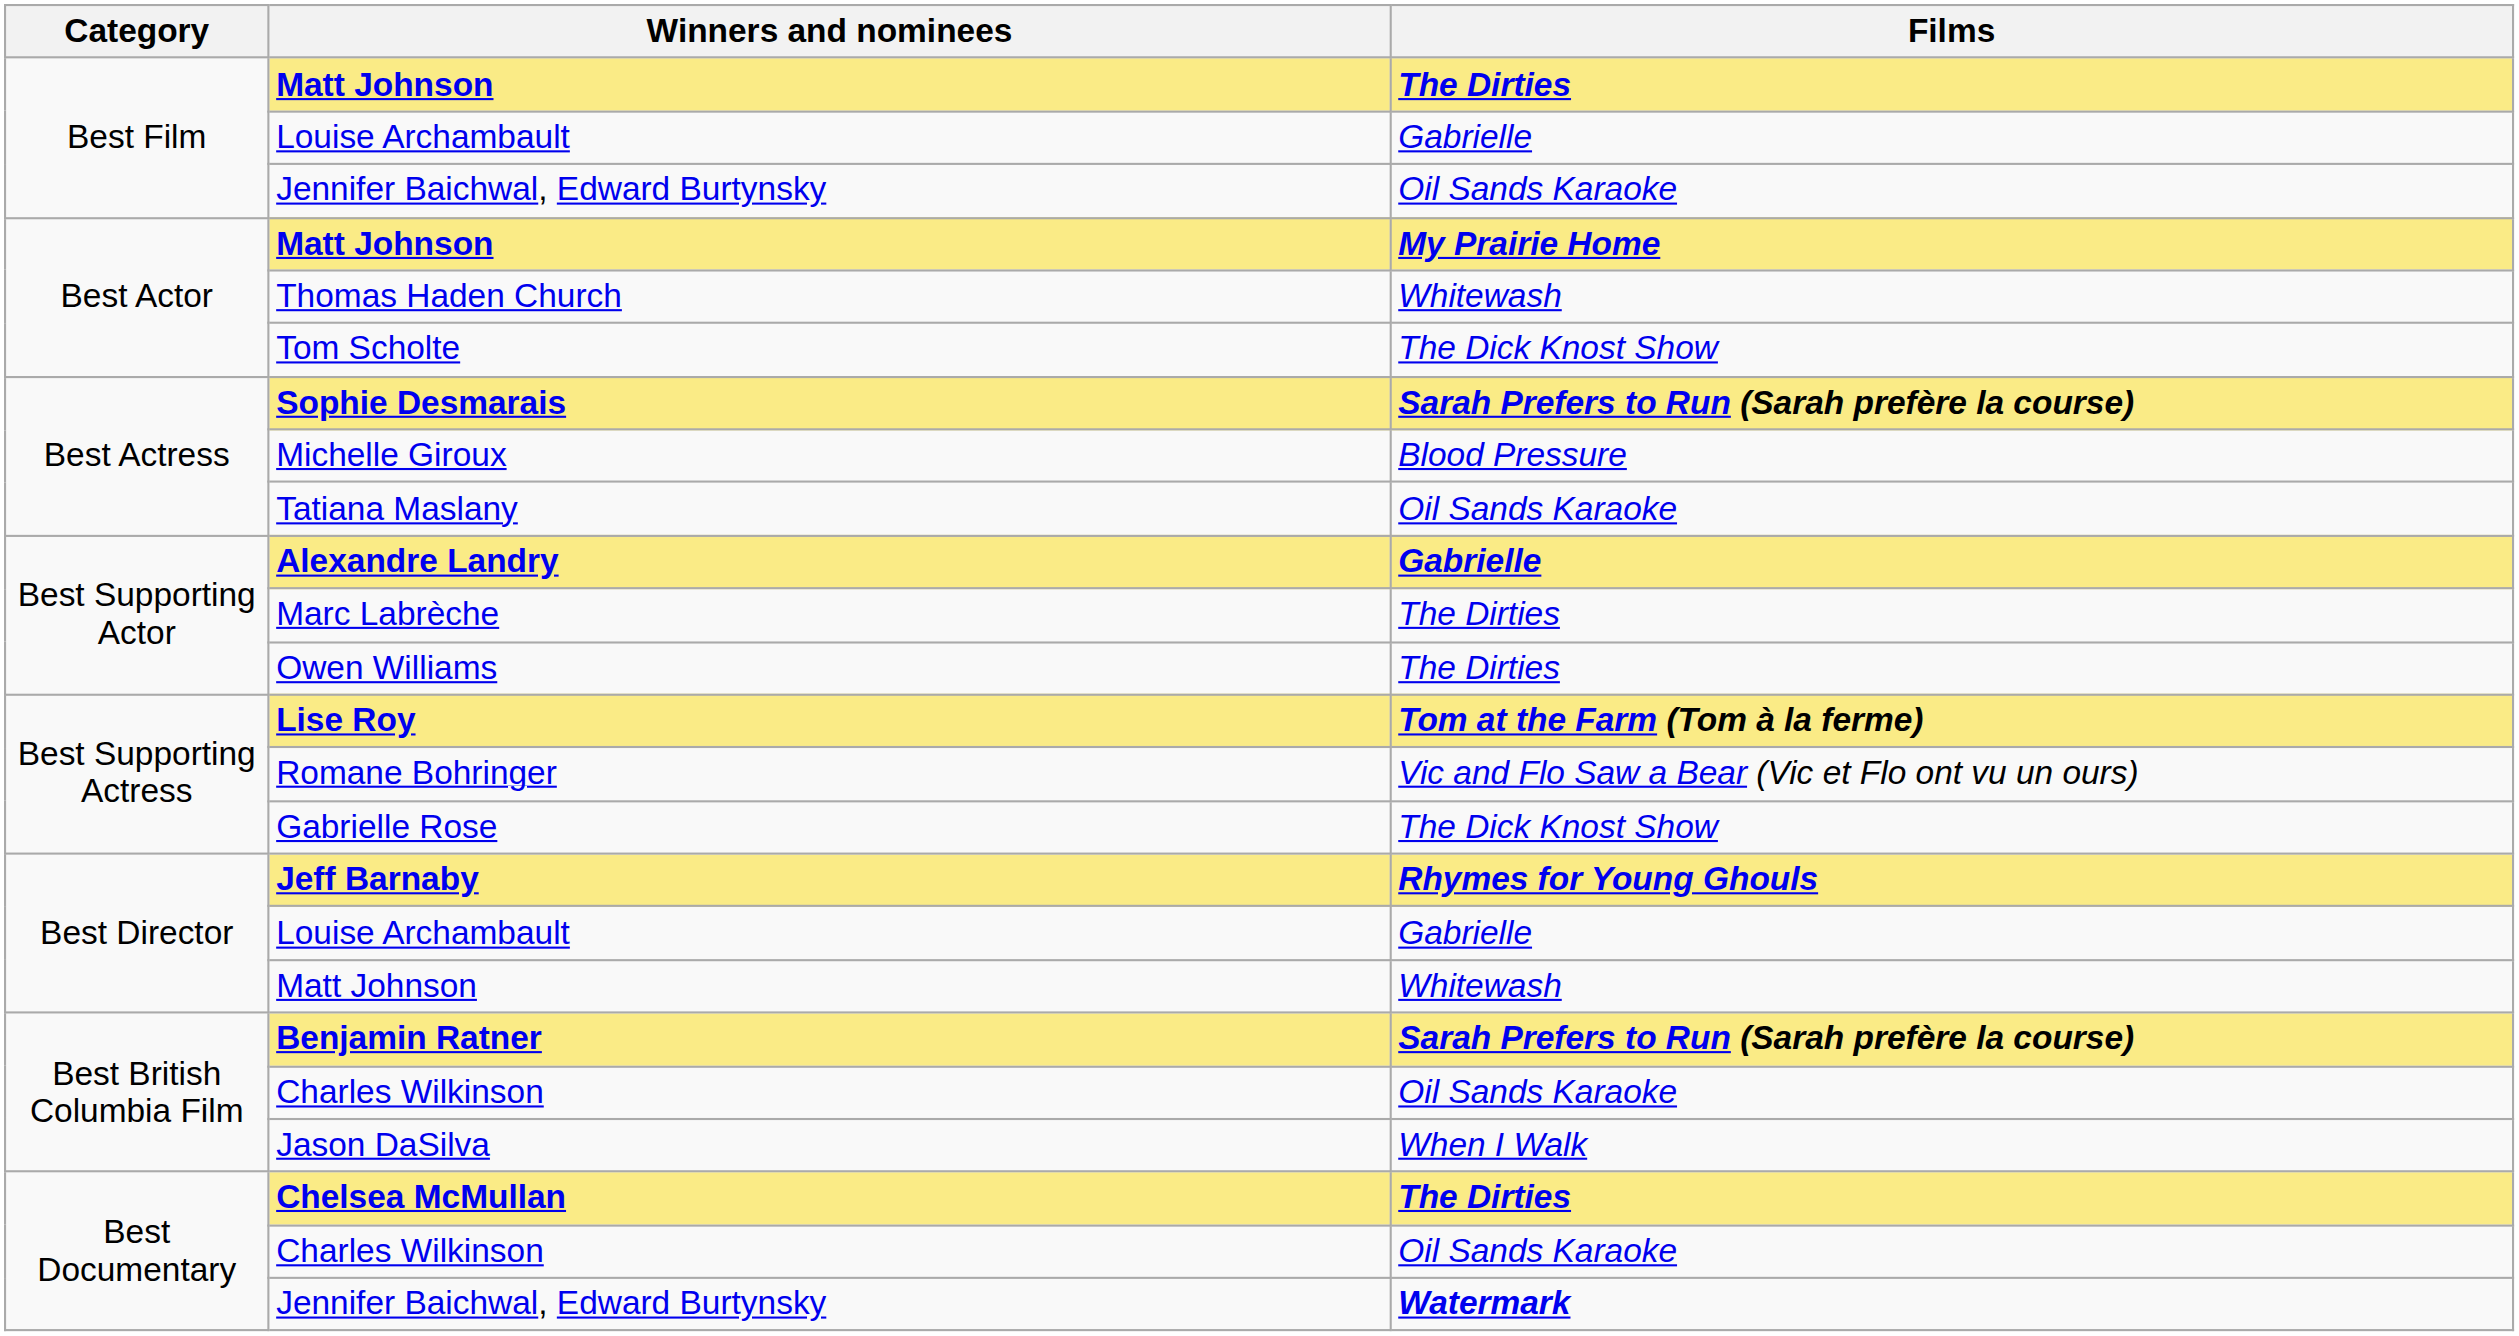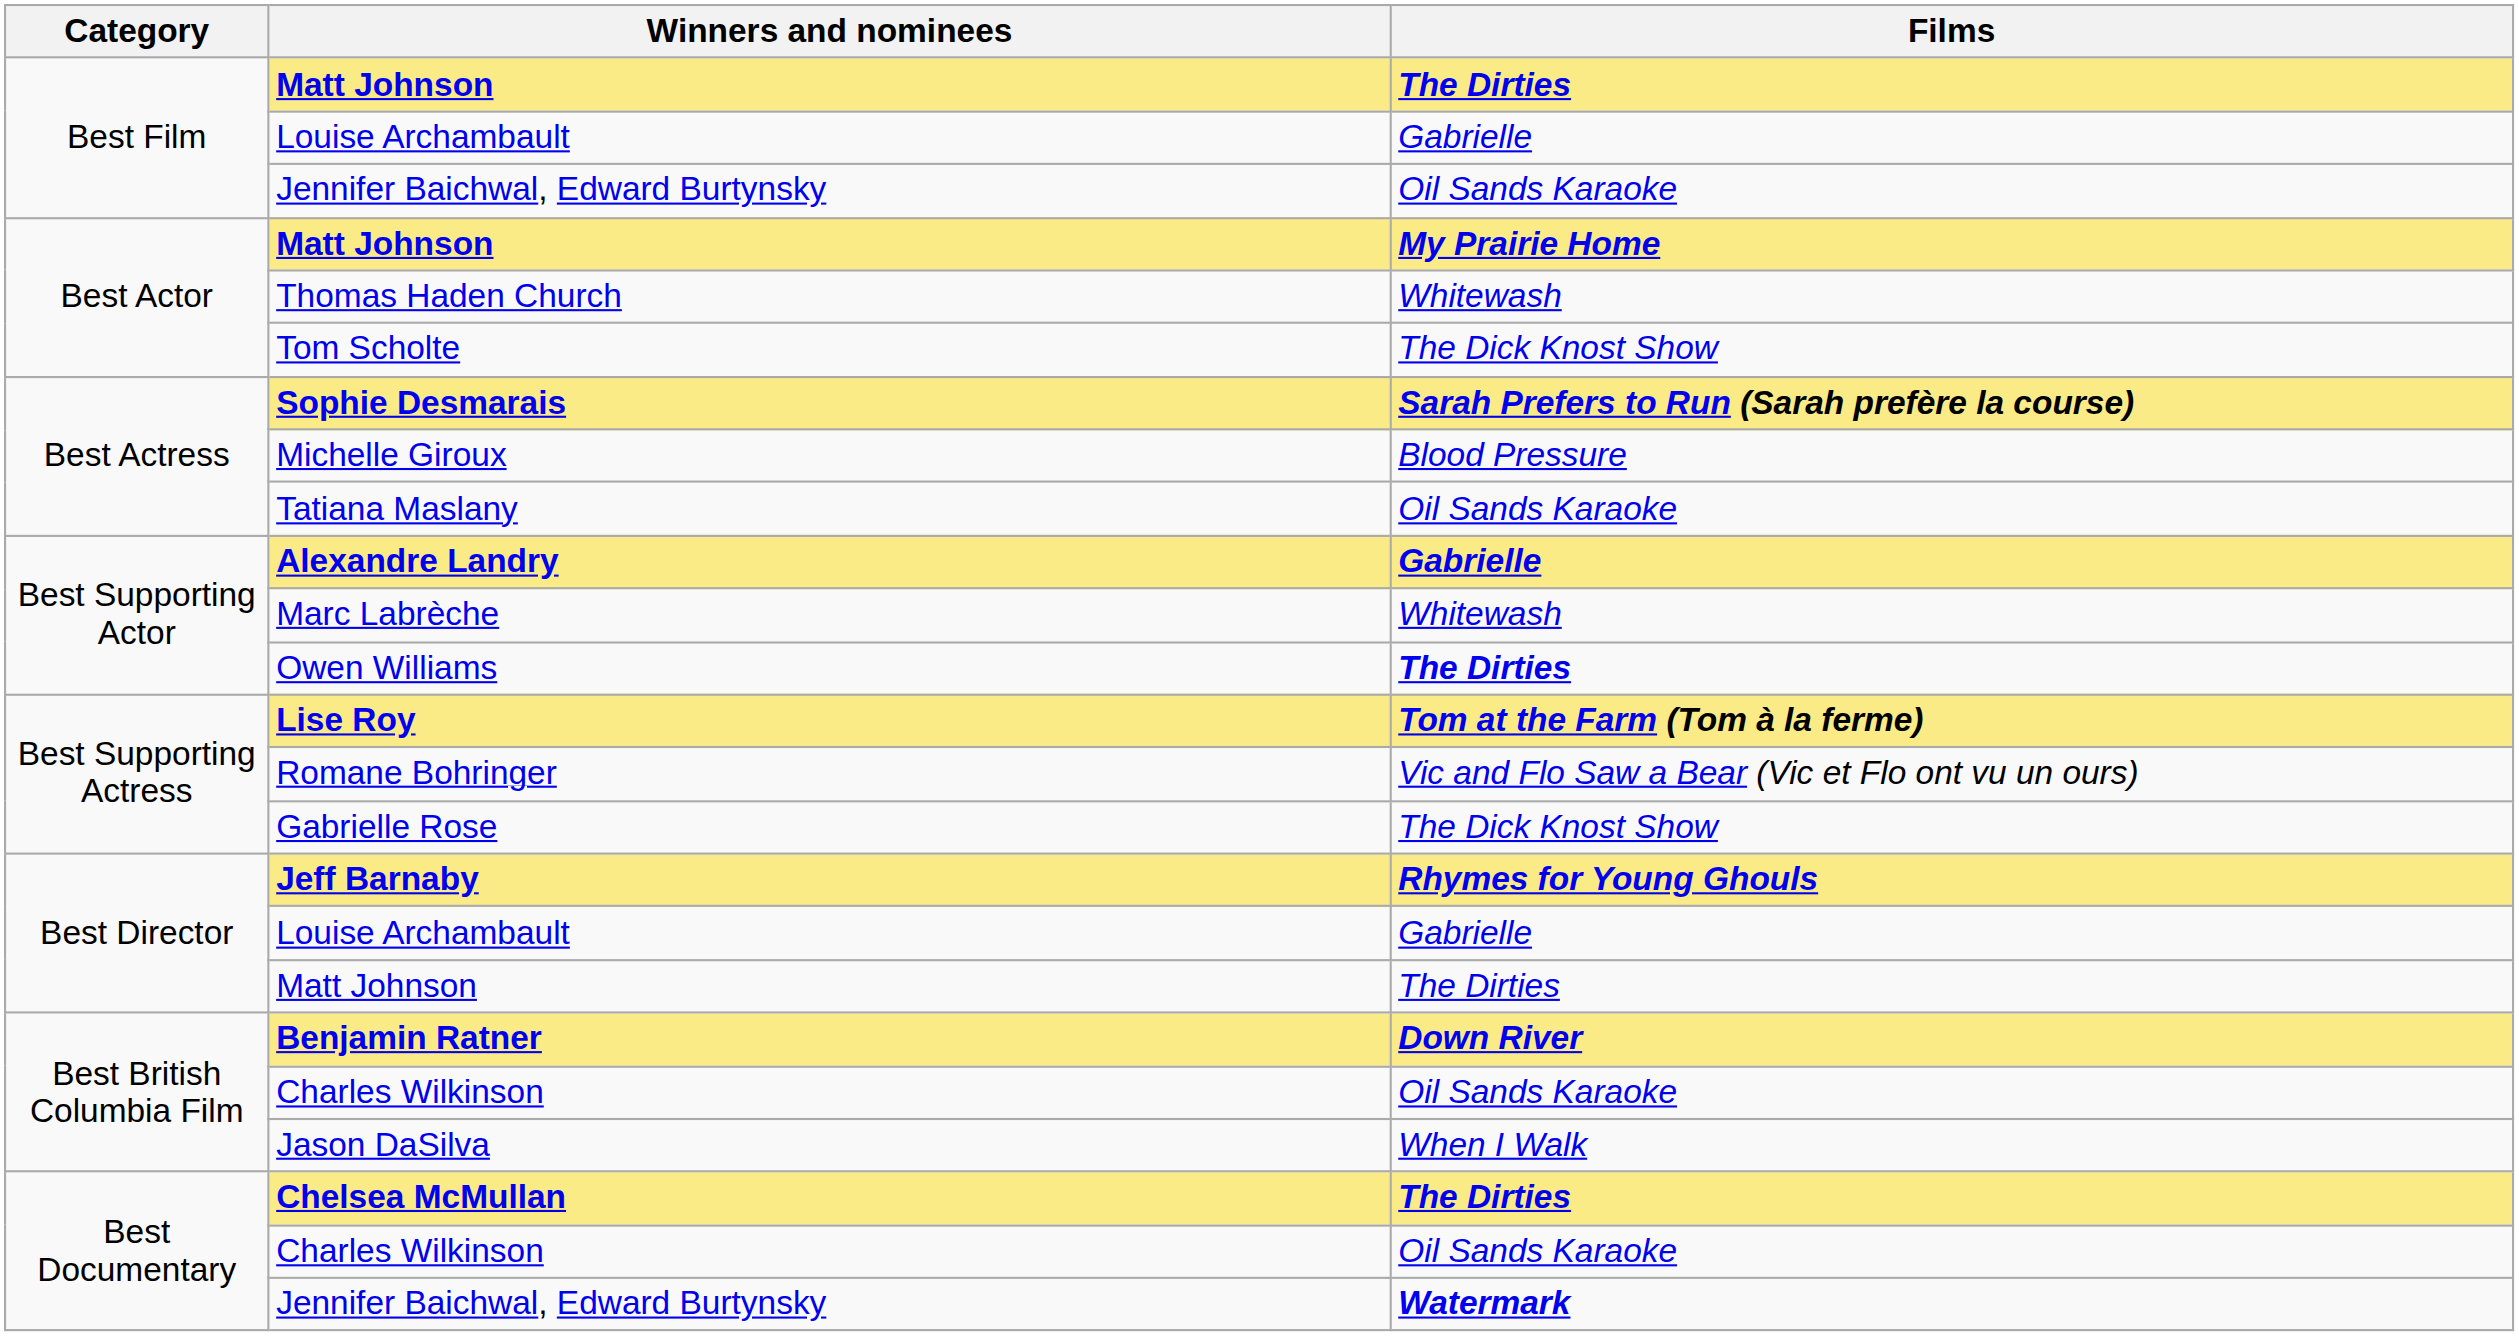 <table class="wikitable" width="95%" cellpadding="5">
 <tr>
 <th width="100"><strong>Category</strong></th>
 <th width="450"><strong>Winners and nominees</strong></th>
 <th width="450"><strong>Films</strong></th>
 </tr>
 <tr>
 <td style="text-align:center;" rowspan=3>Best Film</td>
 <td style="background:#FAEB86;"><strong><a href='#'>Matt Johnson</a></strong></td>
 <td style="background:#FAEB86;"><strong><em><a href='#'>The Dirties</a></em></strong></td>
 </tr>
 <tr>
 <td><a href='#'>Louise Archambault</a></td>
 <td><em><a href='#'>Gabrielle</a></em></td>
 </tr>
 <tr>
 <td><a href='#'>Jennifer Baichwal</a>, <a href='#'>Edward Burtynsky</a></td>
 <td><em><a href='#'>Oil Sands Karaoke</a></em></td>
 </tr>
 <tr>
 <td style="text-align:center;" rowspan=3>Best Actor</td>
 <td style="background:#FAEB86;"><strong><a href='#'>Matt Johnson</a></strong></td>
 <td style="background:#FAEB86;"><strong><em><a href='#'>My Prairie Home</a></em></strong></td>
 </tr>
 <tr>
 <td><a href='#'>Thomas Haden Church</a></td>
 <td><em><a href='#'>Whitewash</a></em></td>
 </tr>
 <tr>
 <td><a href='#'>Tom Scholte</a></td>
 <td><em><a href='#'>The Dick Knost Show</a></em></td>
 </tr>
 <tr>
 <td style="text-align:center;" rowspan=3>Best Actress</td>
 <td style="background:#FAEB86;"><strong><a href='#'>Sophie Desmarais</a></strong></td>
 <td style="background:#FAEB86;"><strong><em><a href='#'>Sarah Prefers to Run</a> (Sarah prefère la course)</em></strong></td>
 </tr>
 <tr>
 <td><a href='#'>Michelle Giroux</a></td>
 <td><em><a href='#'>Blood Pressure</a></em></td>
 </tr>
 <tr>
 <td><a href='#'>Tatiana Maslany</a></td>
 <td><em><a href='#'>Oil Sands Karaoke</a></em></td>
 </tr>
 <tr>
 <td style="text-align:center;" rowspan=3>Best Supporting Actor</td>
 <td style="background:#FAEB86;"><strong><a href='#'>Alexandre Landry</a></strong></td>
 <td style="background:#FAEB86;"><strong><em><a href='#'>Gabrielle</a></em></strong></td>
 </tr>
 <tr>
 <td><a href='#'>Marc Labrèche</a></td>
-<td><em><a href='#'>The Dirties</a></em></td>
+<td><em><a href='#'>Whitewash</a></em></td>
 </tr>
 <tr>
 <td><a href='#'>Owen Williams</a></td>
-<td><em><a href='#'>The Dirties</a></em></td>
+<td><strong><em><a href='#'>The Dirties</a></em></strong></td>
 </tr>
 <tr>
 <td style="text-align:center;" rowspan=3>Best Supporting Actress</td>
 <td style="background:#FAEB86;"><strong><a href='#'>Lise Roy</a></strong></td>
 <td style="background:#FAEB86;"><strong><em><a href='#'>Tom at the Farm</a> (Tom à la ferme)</em></strong></td>
 </tr>
 <tr>
 <td><a href='#'>Romane Bohringer</a></td>
 <td><em><a href='#'>Vic and Flo Saw a Bear</a> (Vic et Flo ont vu un ours)</em></td>
 </tr>
 <tr>
 <td><a href='#'>Gabrielle Rose</a></td>
 <td><em><a href='#'>The Dick Knost Show</a></em></td>
 </tr>
 <tr>
 <td style="text-align:center;" rowspan=3>Best Director</td>
 <td style="background:#FAEB86;"><strong><a href='#'>Jeff Barnaby</a></strong></td>
 <td style="background:#FAEB86;"><strong><em><a href='#'>Rhymes for Young Ghouls</a></em></strong></td>
 </tr>
 <tr>
 <td><a href='#'>Louise Archambault</a></td>
 <td><em><a href='#'>Gabrielle</a></em></td>
 </tr>
 <tr>
 <td><a href='#'>Matt Johnson</a></td>
-<td><em><a href='#'>Whitewash</a></em></td>
+<td><em><a href='#'>The Dirties</a></em></td>
 </tr>
 <tr>
 <td style="text-align:center;" rowspan=3>Best British Columbia Film</td>
 <td style="background:#FAEB86;"><strong><a href='#'>Benjamin Ratner</a></strong></td>
-<td style="background:#FAEB86;"><strong><em><a href='#'>Sarah Prefers to Run</a> (Sarah prefère la course)</em></strong></td>
+<td style="background:#FAEB86;"><strong><em><a href='#'>Down River</a></em></strong></td>
 </tr>
 <tr>
 <td><a href='#'>Charles Wilkinson</a></td>
 <td><em><a href='#'>Oil Sands Karaoke</a></em></td>
 </tr>
 <tr>
 <td><a href='#'>Jason DaSilva</a></td>
 <td><em><a href='#'>When I Walk</a></em></td>
 </tr>
 <tr>
 <td style="text-align:center;" rowspan=3>Best Documentary</td>
 <td style="background:#FAEB86;"><strong><a href='#'>Chelsea McMullan</a></strong></td>
 <td style="background:#FAEB86;"><strong><em><a href='#'>The Dirties</a></em></strong></td>
 </tr>
 <tr>
 <td><a href='#'>Charles Wilkinson</a></td>
 <td><em><a href='#'>Oil Sands Karaoke</a></em></td>
 </tr>
 <tr>
 <td><a href='#'>Jennifer Baichwal</a>, <a href='#'>Edward Burtynsky</a></td>
 <td><strong><em><a href='#'>Watermark</a></em></strong></td>
 </tr>
 </table>
